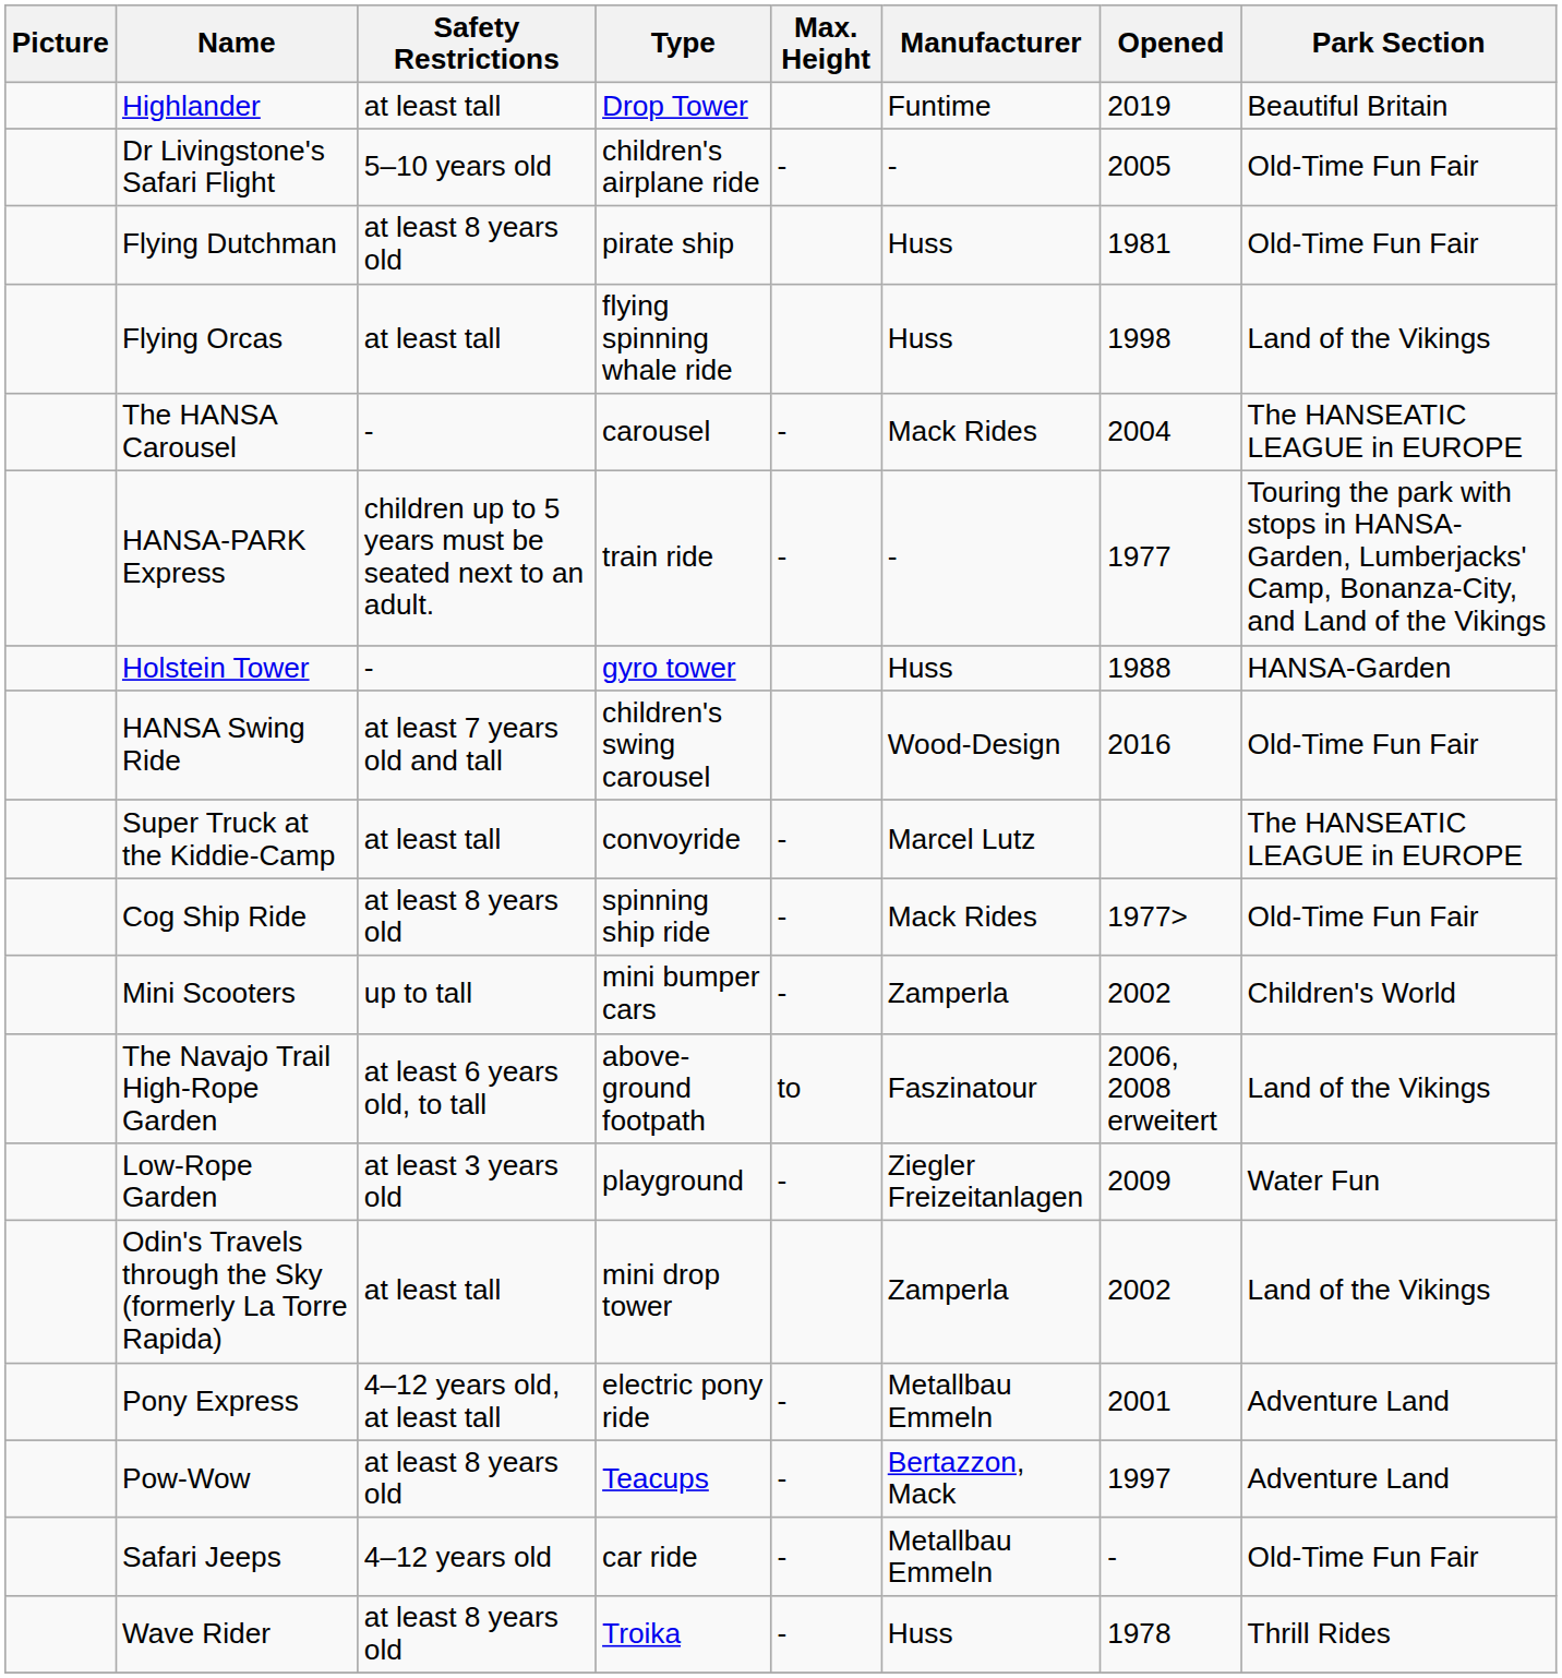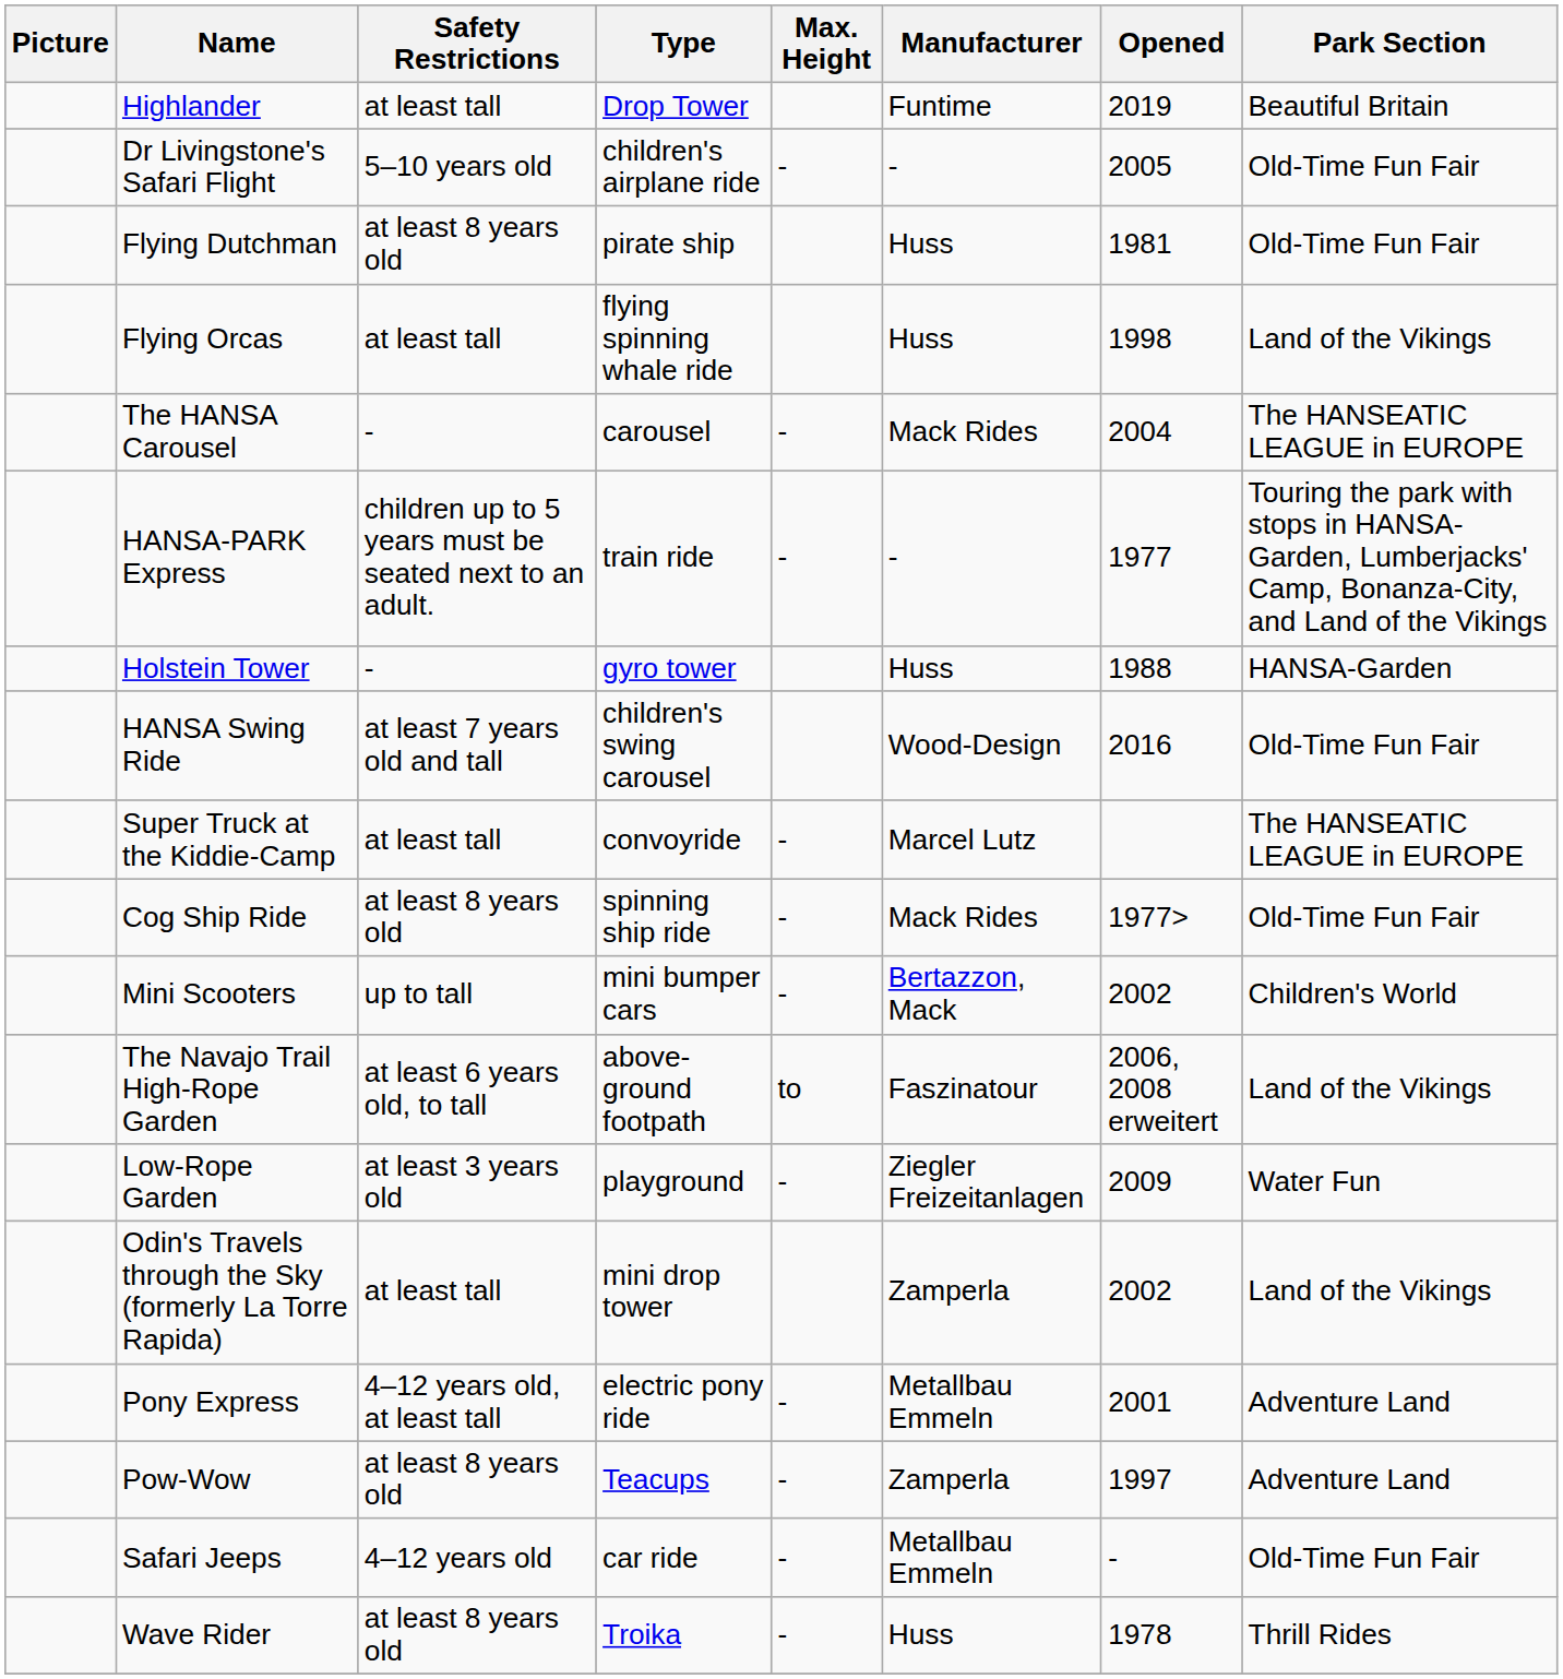 <table class="wikitable">
 <tr>
 <th>Picture</th>
 <th>Name</th>
 <th>Safety Restrictions</th>
 <th>Type</th>
 <th>Max. Height</th>
 <th>Manufacturer</th>
 <th>Opened</th>
 <th>Park Section</th>
 </tr>
 <tr>
 <td></td>
 <td><a href='#'>Highlander</a></td>
 <td>at least  tall</td>
 <td><a href='#'>Drop Tower</a></td>
 <td></td>
 <td>Funtime</td>
 <td>2019</td>
 <td>Beautiful Britain</td>
 </tr>
 <tr>
 <td></td>
 <td>Dr Livingstone's Safari Flight</td>
 <td>5–10 years old</td>
 <td>children's airplane ride</td>
 <td>-</td>
 <td>-</td>
 <td>2005</td>
 <td>Old-Time Fun Fair</td>
 </tr>
 <tr>
 <td></td>
 <td>Flying Dutchman</td>
 <td>at least 8 years old</td>
 <td>pirate ship</td>
 <td></td>
 <td>Huss</td>
 <td>1981</td>
 <td>Old-Time Fun Fair</td>
 </tr>
 <tr>
 <td></td>
 <td>Flying Orcas</td>
 <td>at least  tall</td>
 <td>flying spinning whale ride</td>
 <td></td>
 <td>Huss</td>
 <td>1998</td>
 <td>Land of the Vikings</td>
 </tr>
 <tr>
 <td></td>
 <td>The HANSA Carousel</td>
 <td>-</td>
 <td>carousel</td>
 <td>-</td>
 <td>Mack Rides</td>
 <td>2004</td>
 <td>The HANSEATIC LEAGUE in EUROPE</td>
 </tr>
 <tr>
 <td></td>
 <td>HANSA-PARK Express</td>
 <td>children up to 5 years must be seated next to an adult.</td>
 <td>train ride</td>
 <td>-</td>
 <td>-</td>
 <td>1977</td>
 <td>Touring the park with stops in HANSA-Garden, Lumberjacks' Camp, Bonanza-City, and Land of the Vikings</td>
 </tr>
 <tr>
 <td></td>
 <td><a href='#'>Holstein Tower</a></td>
 <td>-</td>
 <td><a href='#'>gyro tower</a></td>
 <td></td>
 <td>Huss</td>
 <td>1988</td>
 <td>HANSA-Garden</td>
 </tr>
 <tr>
 <td></td>
 <td>HANSA Swing Ride</td>
 <td>at least 7 years old and  tall</td>
 <td>children's swing carousel</td>
 <td></td>
 <td>Wood-Design</td>
 <td>2016</td>
 <td>Old-Time Fun Fair</td>
 </tr>
 <tr>
 <td></td>
 <td>Super Truck at the Kiddie-Camp</td>
 <td>at least  tall</td>
 <td>convoyride</td>
 <td>-</td>
 <td>Marcel Lutz</td>
 <td></td>
 <td>The HANSEATIC LEAGUE in EUROPE</td>
 </tr>
 <tr>
 <td></td>
 <td>Cog Ship Ride</td>
 <td>at least 8 years old</td>
 <td>spinning ship ride</td>
 <td>-</td>
 <td>Mack Rides</td>
 <td>1977></td>
 <td>Old-Time Fun Fair</td>
 </tr>
 <tr>
 <td></td>
 <td>Mini Scooters</td>
 <td>up to  tall</td>
 <td>mini bumper cars</td>
 <td>-</td>
-<td>Zamperla</td>
+<td><a href='#'>Bertazzon</a>, Mack</td>
 <td>2002</td>
 <td>Children's World</td>
 </tr>
 <tr>
 <td></td>
 <td>The Navajo Trail High-Rope Garden</td>
 <td>at least 6 years old,  to  tall</td>
 <td>above-ground footpath</td>
 <td> to </td>
 <td>Faszinatour</td>
 <td>2006, 2008 erweitert</td>
 <td>Land of the Vikings</td>
 </tr>
 <tr>
 <td></td>
 <td>Low-Rope Garden</td>
 <td>at least 3 years old</td>
 <td>playground</td>
 <td>-</td>
 <td>Ziegler Freizeitanlagen</td>
 <td>2009</td>
 <td>Water Fun</td>
 </tr>
 <tr>
 <td></td>
 <td>Odin's Travels through the Sky (formerly La Torre Rapida)</td>
 <td>at least  tall</td>
 <td>mini drop tower</td>
 <td></td>
 <td>Zamperla</td>
 <td>2002</td>
 <td>Land of the Vikings</td>
 </tr>
 <tr>
 <td></td>
 <td>Pony Express</td>
 <td>4–12 years old, at least  tall</td>
 <td>electric pony ride</td>
 <td>-</td>
 <td>Metallbau Emmeln</td>
 <td>2001</td>
 <td>Adventure Land</td>
 </tr>
 <tr>
 <td></td>
 <td>Pow-Wow</td>
 <td>at least 8 years old</td>
 <td><a href='#'>Teacups</a></td>
 <td>-</td>
-<td><a href='#'>Bertazzon</a>, Mack</td>
+<td>Zamperla</td>
 <td>1997</td>
 <td>Adventure Land</td>
 </tr>
 <tr>
 <td></td>
 <td>Safari Jeeps</td>
 <td>4–12 years old</td>
 <td>car ride</td>
 <td>-</td>
 <td>Metallbau Emmeln</td>
 <td>-</td>
 <td>Old-Time Fun Fair</td>
 </tr>
 <tr>
 <td></td>
 <td>Wave Rider</td>
 <td>at least 8 years old</td>
 <td><a href='#'>Troika</a></td>
 <td>-</td>
 <td>Huss</td>
 <td>1978</td>
 <td>Thrill Rides</td>
 </tr>
 <tr>
 </tr>
 </table>
